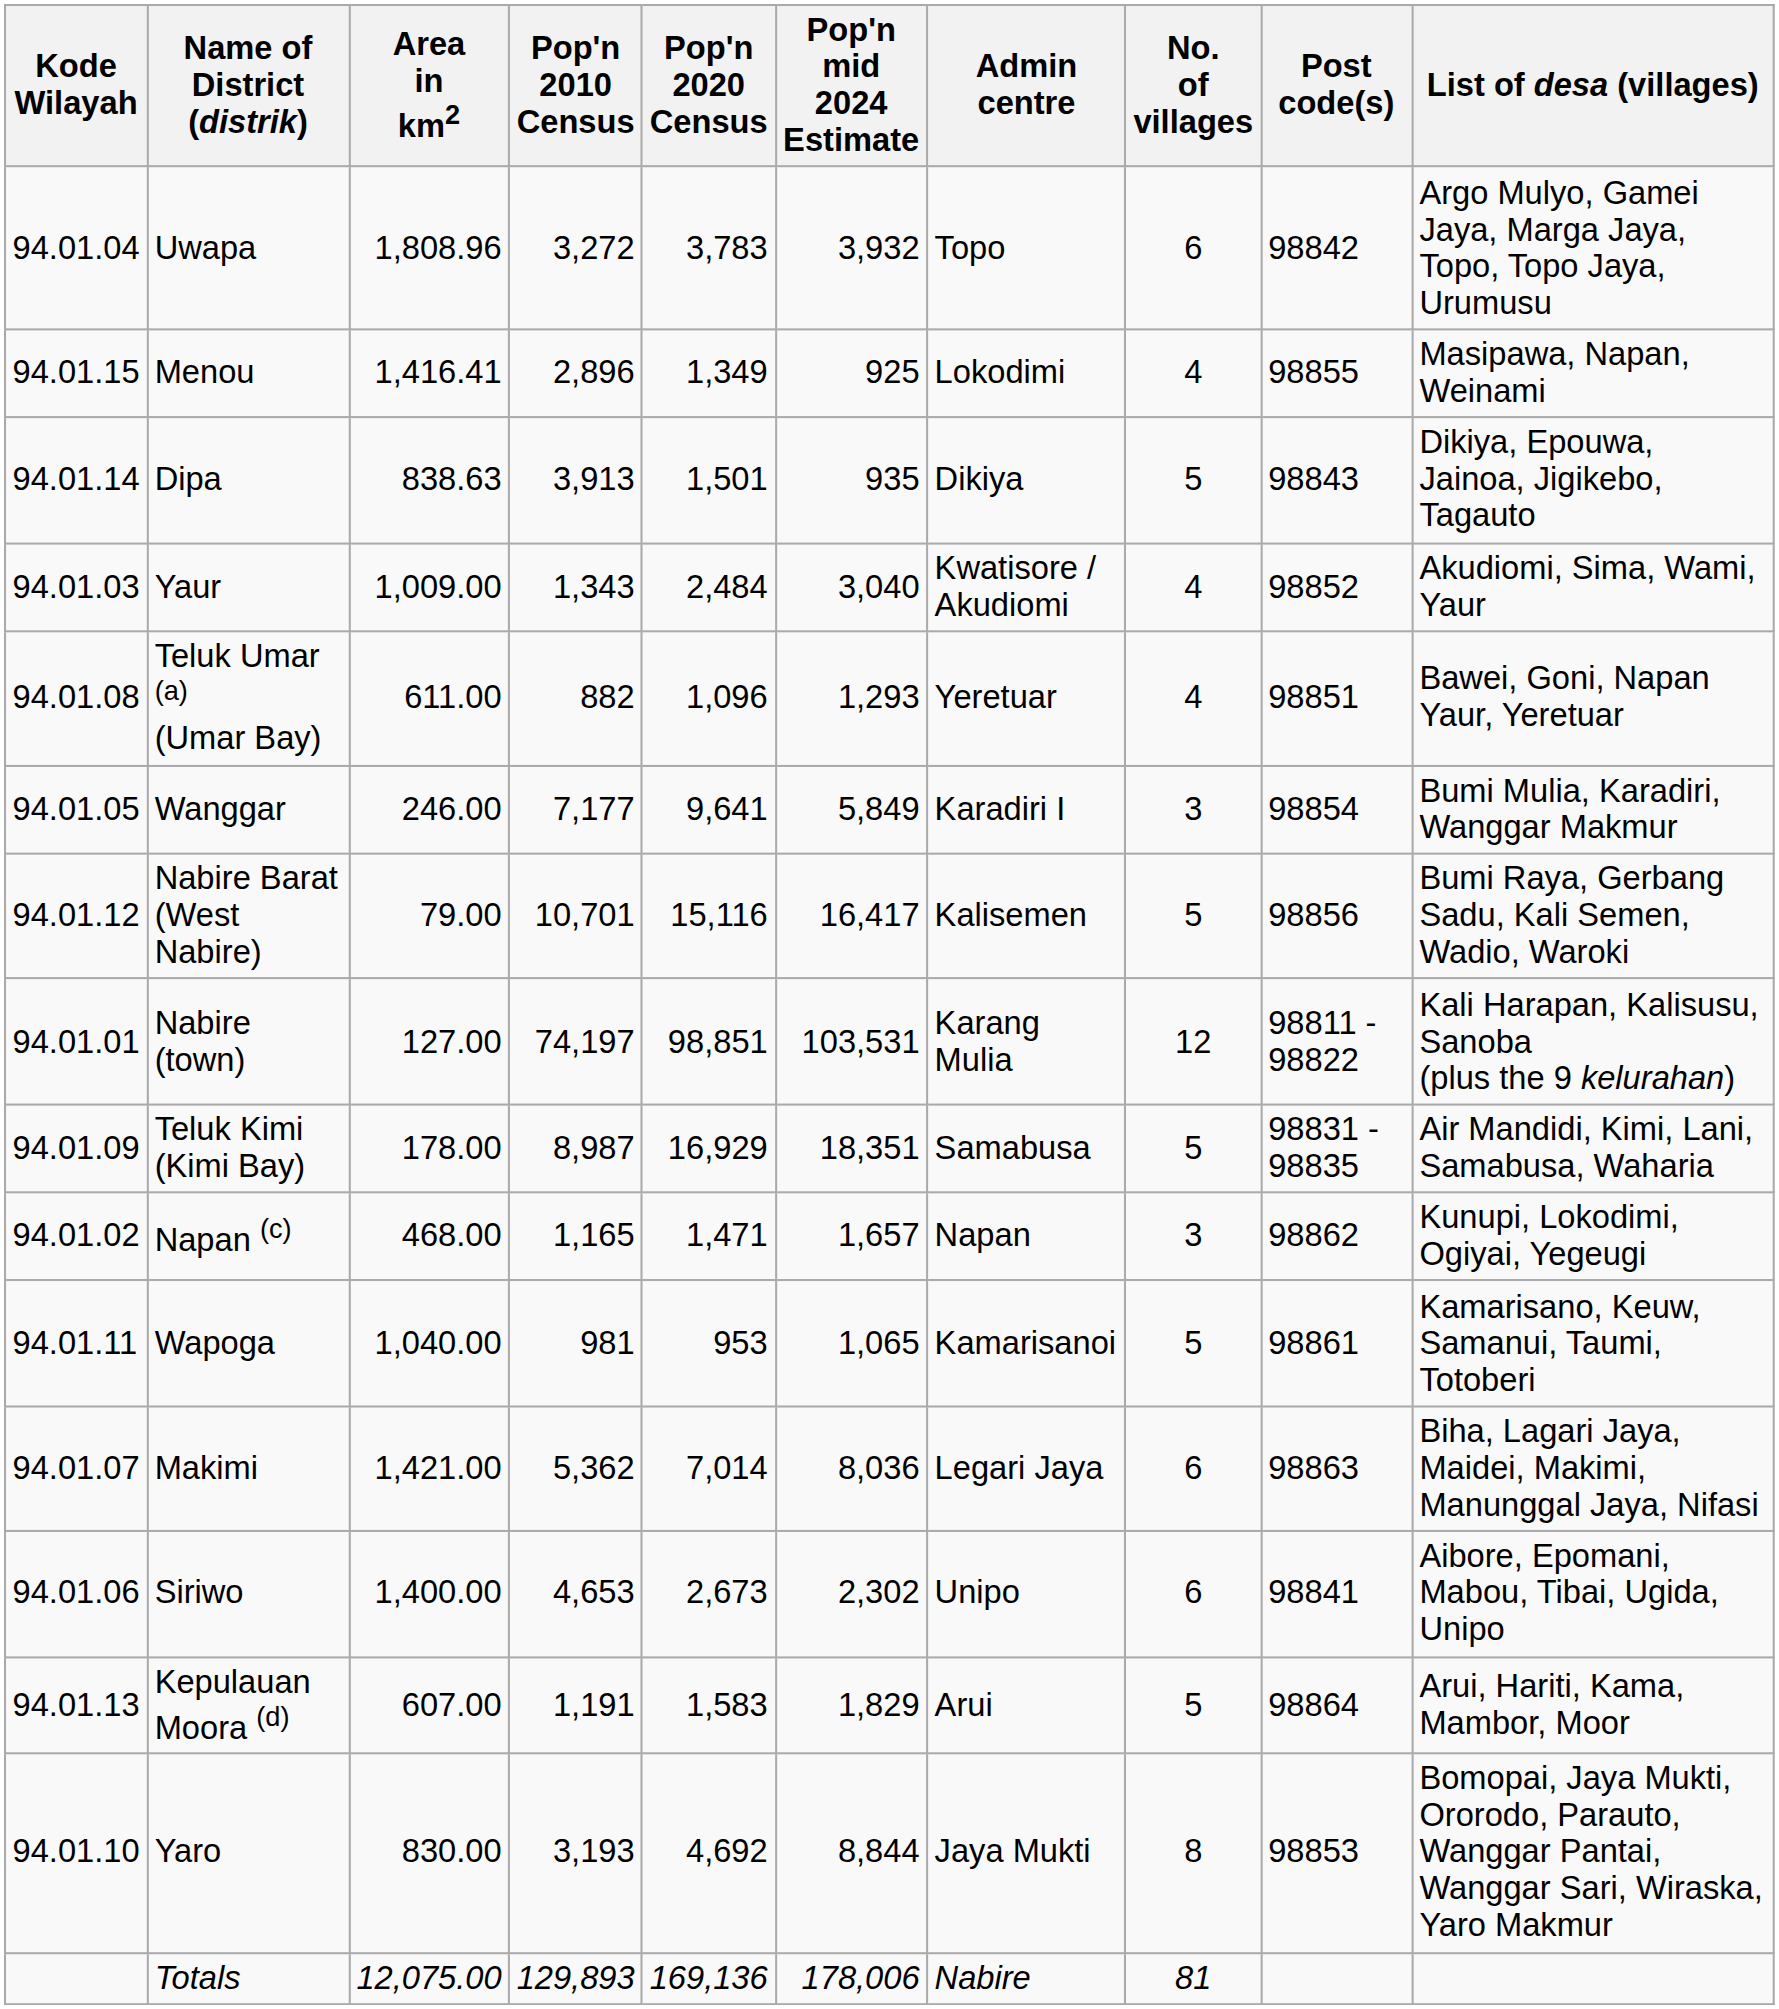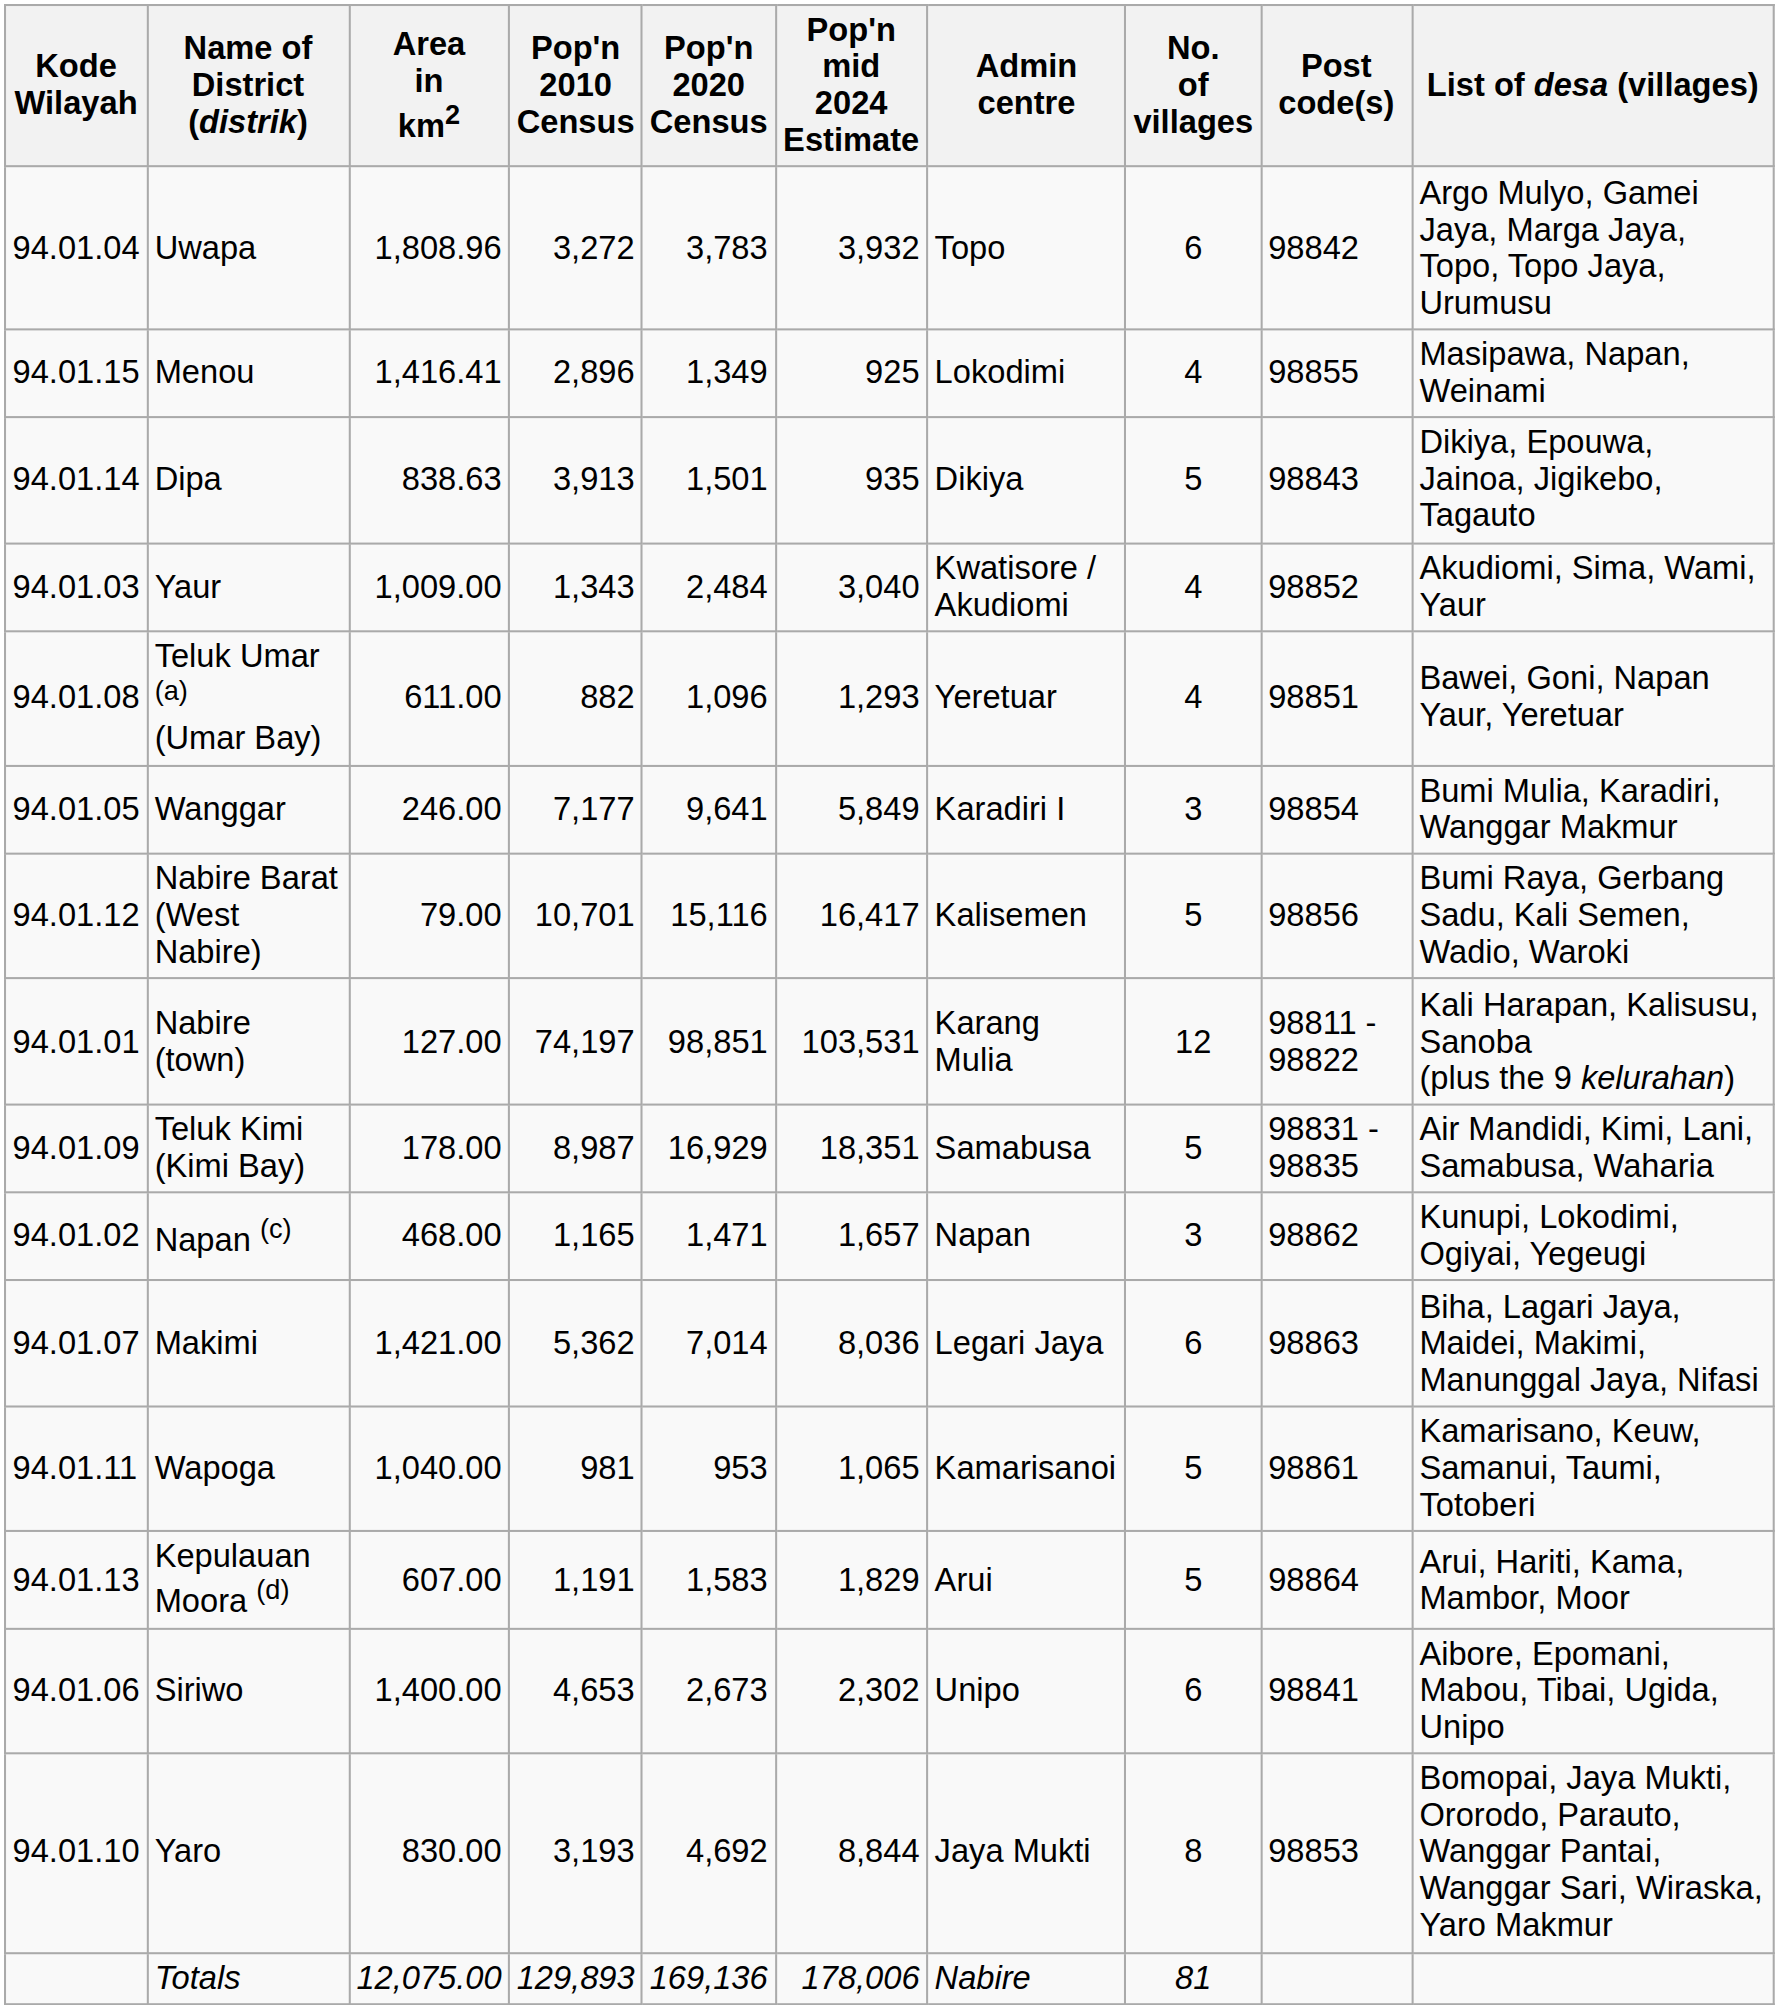 <table class="wikitable">
 <tr>
 <th>Kode <br>Wilayah</th>
 <th>Name of<br>District<br>(<em>distrik</em>)</th>
 <th>Area<br>in<br>km<sup>2</sup></th>
 <th>Pop'n <br>2010 <br>Census</th>
 <th>Pop'n <br>2020<br>Census</th>
 <th>Pop'n <br>mid 2024<br>Estimate</th>
 <th>Admin<br>centre</th>
 <th>No.<br> of<br>villages</th>
 <th>Post<br>code(s)</th>
 <th>List of <em>desa</em> (villages)</th>
 </tr>
 <tr>
 <td>94.01.04</td>
 <td>Uwapa</td>
 <td align="right">1,808.96</td>
 <td align="right">3,272</td>
 <td align="right">3,783</td>
 <td align="right">3,932</td>
 <td>Topo</td>
 <td align="center">6</td>
 <td>98842</td>
 <td>Argo Mulyo, Gamei Jaya, Marga Jaya, Topo, Topo Jaya, Urumusu</td>
 </tr>
 <tr>
 <td>94.01.15</td>
 <td>Menou</td>
 <td align="right">1,416.41</td>
 <td align="right">2,896</td>
 <td align="right">1,349</td>
 <td align="right">925</td>
 <td>Lokodimi</td>
 <td align="center">4</td>
 <td>98855</td>
 <td>Masipawa, Napan, Weinami</td>
 </tr>
 <tr>
 <td>94.01.14</td>
 <td>Dipa</td>
 <td align="right">838.63</td>
 <td align="right">3,913</td>
 <td align="right">1,501</td>
 <td align="right">935</td>
 <td>Dikiya</td>
 <td align="center">5</td>
 <td>98843</td>
 <td>Dikiya, Epouwa, Jainoa, Jigikebo, Tagauto</td>
 </tr>
 <tr>
 <td>94.01.03</td>
 <td>Yaur</td>
 <td align="right">1,009.00</td>
 <td align="right">1,343</td>
 <td align="right">2,484</td>
 <td align="right">3,040</td>
 <td>Kwatisore /<br> Akudiomi</td>
 <td align="center">4</td>
 <td>98852</td>
 <td>Akudiomi, Sima, Wami, Yaur</td>
 </tr>
 <tr>
 <td>94.01.08</td>
 <td>Teluk Umar <sup>(a)</sup> <br>(Umar Bay)</td>
 <td align="right">611.00</td>
 <td align="right">882</td>
 <td align="right">1,096</td>
 <td align="right">1,293</td>
 <td>Yeretuar</td>
 <td align="center">4</td>
 <td>98851</td>
 <td>Bawei, Goni, Napan Yaur, Yeretuar</td>
 </tr>
 <tr>
 <td>94.01.05</td>
 <td>Wanggar</td>
 <td align="right">246.00</td>
 <td align="right">7,177</td>
 <td align="right">9,641</td>
 <td align="right">5,849</td>
 <td>Karadiri I</td>
 <td align="center">3</td>
 <td>98854</td>
 <td>Bumi Mulia, Karadiri, Wanggar Makmur</td>
 </tr>
 <tr>
 <td>94.01.12</td>
 <td>Nabire Barat <br>(West Nabire)</td>
 <td align="right">79.00</td>
 <td align="right">10,701</td>
 <td align="right">15,116</td>
 <td align="right">16,417</td>
 <td>Kalisemen</td>
 <td align="center">5</td>
 <td>98856</td>
 <td>Bumi Raya, Gerbang Sadu, Kali Semen, Wadio, Waroki</td>
 </tr>
 <tr>
 <td>94.01.01</td>
 <td>Nabire (town)</td>
 <td align="right">127.00</td>
 <td align="right">74,197</td>
 <td align="right">98,851</td>
 <td align="right">103,531</td>
 <td>Karang Mulia</td>
 <td align="center">12</td>
 <td>98811 - 98822</td>
 <td>Kali Harapan, Kalisusu, Sanoba<br>(plus the 9 <em>kelurahan</em>)</td>
 </tr>
 <tr>
 <td>94.01.09</td>
 <td>Teluk Kimi <br>(Kimi Bay)</td>
 <td align="right">178.00</td>
 <td align="right">8,987</td>
 <td align="right">16,929</td>
 <td align="right">18,351</td>
 <td>Samabusa</td>
 <td align="center">5</td>
 <td>98831 - 98835</td>
 <td>Air Mandidi, Kimi, Lani, Samabusa, Waharia</td>
 </tr>
 <tr>
 <td>94.01.02</td>
 <td>Napan <sup>(c)</sup></td>
 <td align="right">468.00</td>
 <td align="right">1,165</td>
 <td align="right">1,471</td>
 <td align="right">1,657</td>
 <td>Napan</td>
 <td align="center">3</td>
 <td>98862</td>
 <td>Kunupi, Lokodimi, Ogiyai, Yegeugi</td>
 </tr>
 <tr>
+<td>94.01.07</td>
+<td>Makimi</td>
+<td align="right">1,421.00</td>
+<td align="right">5,362</td>
+<td align="right">7,014</td>
+<td align="right">8,036</td>
+<td>Legari Jaya</td>
+<td align="center">6</td>
+<td>98863</td>
+<td>Biha, Lagari Jaya, Maidei, Makimi, Manunggal Jaya, Nifasi</td>
+</tr>
+<tr>
 <td>94.01.11</td>
 <td>Wapoga</td>
 <td align="right">1,040.00</td>
 <td align="right">981</td>
 <td align="right">953</td>
 <td align="right">1,065</td>
 <td>Kamarisanoi</td>
 <td align="center">5</td>
 <td>98861</td>
 <td>Kamarisano, Keuw, Samanui, Taumi, Totoberi</td>
 </tr>
 <tr>
-<td>94.01.07</td>
-<td>Makimi</td>
-<td align="right">1,421.00</td>
-<td align="right">5,362</td>
-<td align="right">7,014</td>
-<td align="right">8,036</td>
-<td>Legari Jaya</td>
-<td align="center">6</td>
-<td>98863</td>
-<td>Biha, Lagari Jaya, Maidei, Makimi, Manunggal Jaya, Nifasi</td>
+<td>94.01.13</td>
+<td>Kepulauan Moora <sup>(d)</sup></td>
+<td align="right">607.00</td>
+<td align="right">1,191</td>
+<td align="right">1,583</td>
+<td align="right">1,829</td>
+<td>Arui</td>
+<td align="center">5</td>
+<td>98864</td>
+<td>Arui, Hariti, Kama, Mambor, Moor</td>
 </tr>
 <tr>
 <td>94.01.06</td>
 <td>Siriwo</td>
 <td align="right">1,400.00</td>
 <td align="right">4,653</td>
 <td align="right">2,673</td>
 <td align="right">2,302</td>
 <td>Unipo</td>
 <td align="center">6</td>
 <td>98841</td>
 <td>Aibore, Epomani, Mabou, Tibai, Ugida, Unipo</td>
-</tr>
-<tr>
-<td>94.01.13</td>
-<td>Kepulauan Moora <sup>(d)</sup></td>
-<td align="right">607.00</td>
-<td align="right">1,191</td>
-<td align="right">1,583</td>
-<td align="right">1,829</td>
-<td>Arui</td>
-<td align="center">5</td>
-<td>98864</td>
-<td>Arui, Hariti, Kama, Mambor, Moor</td>
 </tr>
 <tr>
 <td>94.01.10</td>
 <td>Yaro</td>
 <td align="right">830.00</td>
 <td align="right">3,193</td>
 <td align="right">4,692</td>
 <td align="right">8,844</td>
 <td>Jaya Mukti</td>
 <td align="center">8</td>
 <td>98853</td>
 <td>Bomopai, Jaya Mukti, Ororodo, Parauto, Wanggar Pantai, <br>Wanggar Sari, Wiraska, Yaro Makmur</td>
 </tr>
 <tr>
 <td></td>
 <td><em>Totals</em></td>
 <td align="right"><em>12,075.00</em></td>
 <td align="right"><em>129,893</em></td>
 <td align="right"><em>169,136</em></td>
 <td align="right"><em>178,006</em></td>
 <td><em>Nabire</em></td>
 <td align="center"><em>81</em></td>
 <td></td>
 <td></td>
 </tr>
 </table>
